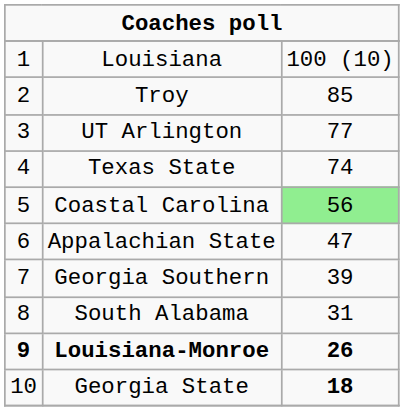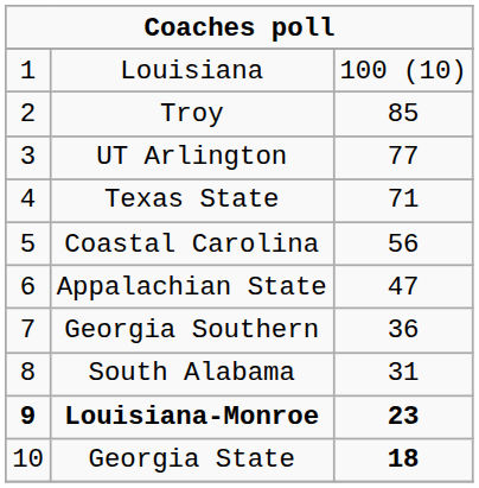 <table class="wikitable">
 <tr align="center">
 <td align="center" Colspan="3"><strong>Coaches poll</strong></td>
 </tr>
 <tr align="center">
 </tr>
 <tr align="center">
 <td>1</td>
 <td>Louisiana</td>
 <td>100 (10)</td>
 </tr>
 <tr align="center">
 <td>2</td>
 <td>Troy</td>
 <td>85</td>
 </tr>
 <tr align="center">
 <td>3</td>
 <td>UT Arlington</td>
 <td>77</td>
 </tr>
 <tr align="center">
 <td>4</td>
 <td>Texas State</td>
-<td>74</td>
+<td>71</td>
 </tr>
 <tr align="center">
 <td>5</td>
 <td>Coastal Carolina</td>
-<td style="background: lightgreen;">56</td>
+<td>56</td>
 </tr>
 <tr align="center">
 <td>6</td>
 <td>Appalachian State</td>
 <td>47</td>
 </tr>
 <tr align="center">
 <td>7</td>
 <td>Georgia Southern</td>
-<td>39</td>
+<td>36</td>
 </tr>
 <tr align="center">
 <td>8</td>
 <td>South Alabama</td>
 <td>31</td>
 </tr>
 <tr align="center">
 <td><strong>9</strong></td>
 <td><strong>Louisiana-Monroe</strong></td>
-<td><strong>26</strong></td>
+<td><strong>23</strong></td>
 </tr>
 <tr align="center">
 <td>10</td>
 <td>Georgia State</td>
 <td><strong>18</strong></td>
 </tr>
 <tr align="center">
 </tr>
 </table>
